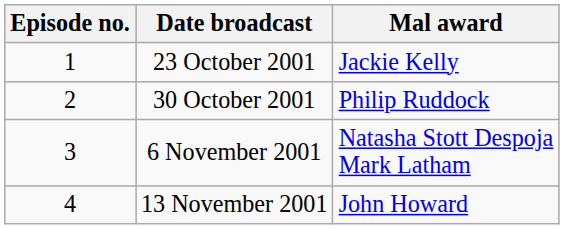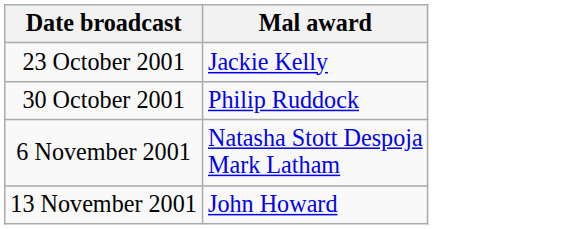 <table class="wikitable">
 <tr>
-<th>Episode no.</th>
 <th>Date broadcast</th>
 <th>Mal award</th>
 </tr>
 <tr>
-<td align=center>1</td>
 <td align=center>23 October 2001</td>
 <td><a href='#'>Jackie Kelly</a></td>
 </tr>
 <tr>
-<td align=center>2</td>
 <td align=center>30 October 2001</td>
 <td><a href='#'>Philip Ruddock</a></td>
 </tr>
 <tr>
-<td align=center>3</td>
 <td align=center>6 November 2001</td>
 <td><a href='#'>Natasha Stott Despoja</a><br><a href='#'>Mark Latham</a></td>
 </tr>
 <tr>
-<td align=center>4</td>
 <td align=center>13 November 2001</td>
 <td><a href='#'>John Howard</a></td>
 </tr>
 </table>
